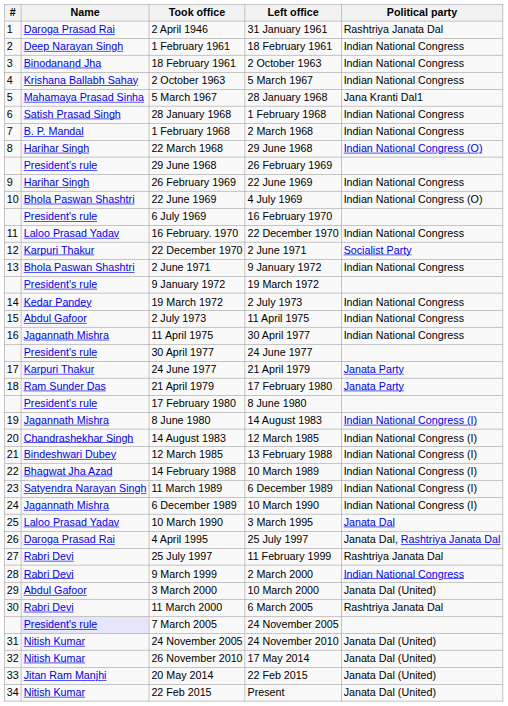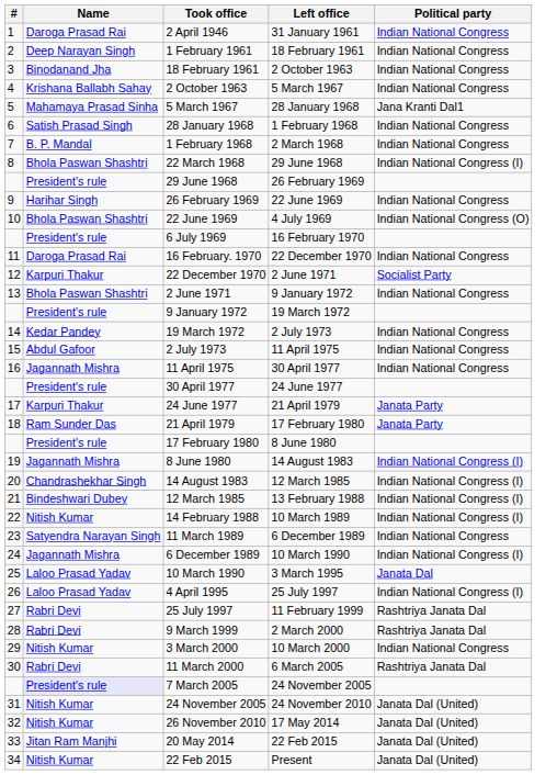 <table class="wikitable">
 <tr>
 <th>#</th>
 <th>Name</th>
 <th>Took office</th>
 <th>Left office</th>
 <th>Political party</th>
 </tr>
 <tr>
 <td>1</td>
 <td><a href='#'>Daroga Prasad Rai</a></td>
 <td>2 April 1946</td>
 <td>31 January 1961</td>
-<td> Rashtriya Janata Dal</td>
+<td> <a href='#'>Indian National Congress</a></td>
 </tr>
 <tr>
 <td>2</td>
 <td><a href='#'>Deep Narayan Singh</a></td>
 <td>1 February 1961</td>
 <td>18 February 1961</td>
 <td> Indian National Congress</td>
 </tr>
 <tr>
 <td>3</td>
 <td><a href='#'>Binodanand Jha</a></td>
 <td>18 February 1961</td>
 <td>2 October 1963</td>
 <td> Indian National Congress</td>
 </tr>
 <tr>
 <td>4</td>
 <td><a href='#'>Krishana Ballabh Sahay</a></td>
 <td>2 October 1963</td>
 <td>5 March 1967</td>
 <td> Indian National Congress</td>
 </tr>
 <tr>
 <td>5</td>
 <td><a href='#'>Mahamaya Prasad Sinha</a></td>
 <td>5 March 1967</td>
 <td>28 January 1968</td>
 <td>Jana Kranti Dal1</td>
 </tr>
 <tr>
 <td>6</td>
 <td><a href='#'>Satish Prasad Singh</a></td>
 <td>28 January 1968</td>
 <td>1 February 1968</td>
 <td> Indian National Congress</td>
 </tr>
 <tr>
 <td>7</td>
 <td><a href='#'>B. P. Mandal</a></td>
 <td>1 February 1968</td>
 <td>2 March 1968</td>
 <td> Indian National Congress</td>
 </tr>
 <tr>
 <td>8</td>
-<td><a href='#'>Harihar Singh</a></td>
+<td><a href='#'>Bhola Paswan Shashtri</a></td>
 <td>22 March 1968</td>
 <td>29 June 1968</td>
-<td><a href='#'>Indian National Congress (O)</a></td>
+<td>Indian National Congress (I)</td>
 </tr>
 <tr>
 <td></td>
 <td><a href='#'>President's rule</a></td>
 <td>29 June 1968</td>
 <td>26 February 1969</td>
 <td></td>
 </tr>
 <tr>
 <td>9</td>
 <td><a href='#'>Harihar Singh</a></td>
 <td>26 February 1969</td>
 <td>22 June 1969</td>
 <td>Indian National Congress</td>
 </tr>
 <tr>
 <td>10</td>
 <td><a href='#'>Bhola Paswan Shashtri</a></td>
 <td>22 June 1969</td>
 <td>4 July 1969</td>
 <td>Indian National Congress (O)</td>
 </tr>
 <tr>
 <td></td>
 <td><a href='#'>President's rule</a></td>
 <td>6 July 1969</td>
 <td>16 February 1970</td>
 <td></td>
 </tr>
 <tr>
 <td>11</td>
-<td><a href='#'>Laloo Prasad Yadav</a></td>
+<td><a href='#'>Daroga Prasad Rai</a></td>
 <td>16 February. 1970</td>
 <td>22 December 1970</td>
 <td>Indian National Congress</td>
 </tr>
 <tr>
 <td>12</td>
 <td><a href='#'>Karpuri Thakur</a></td>
 <td>22 December 1970</td>
 <td>2 June 1971</td>
 <td><a href='#'>Socialist Party</a></td>
 </tr>
 <tr>
 <td>13</td>
 <td><a href='#'>Bhola Paswan Shashtri</a></td>
 <td>2 June 1971</td>
 <td>9 January 1972</td>
 <td>Indian National Congress</td>
 </tr>
 <tr>
 <td></td>
 <td><a href='#'>President's rule</a></td>
 <td>9 January 1972</td>
 <td>19 March 1972</td>
 <td></td>
 </tr>
 <tr>
 <td>14</td>
 <td><a href='#'>Kedar Pandey</a></td>
 <td>19 March 1972</td>
 <td>2 July 1973</td>
 <td>Indian National Congress</td>
 </tr>
 <tr>
 <td>15</td>
 <td><a href='#'>Abdul Gafoor</a></td>
 <td>2 July 1973</td>
 <td>11 April 1975</td>
 <td>Indian National Congress</td>
 </tr>
 <tr>
 <td>16</td>
 <td><a href='#'>Jagannath Mishra</a></td>
 <td>11 April 1975</td>
 <td>30 April 1977</td>
 <td>Indian National Congress</td>
 </tr>
 <tr>
 <td></td>
 <td><a href='#'>President's rule</a></td>
 <td>30 April 1977</td>
 <td>24 June 1977</td>
 <td></td>
 </tr>
 <tr>
 <td>17</td>
 <td><a href='#'>Karpuri Thakur</a></td>
 <td>24 June 1977</td>
 <td>21 April 1979</td>
 <td><a href='#'>Janata Party</a></td>
 </tr>
 <tr>
 <td>18</td>
 <td><a href='#'>Ram Sunder Das</a></td>
 <td>21 April 1979</td>
 <td>17 February 1980</td>
 <td><a href='#'>Janata Party</a></td>
 </tr>
 <tr>
 <td></td>
 <td><a href='#'>President's rule</a></td>
 <td>17 February 1980</td>
 <td>8 June 1980</td>
 <td></td>
 </tr>
 <tr>
 <td>19</td>
 <td><a href='#'>Jagannath Mishra</a></td>
 <td>8 June 1980</td>
 <td>14 August 1983</td>
 <td><a href='#'>Indian National Congress (I)</a></td>
 </tr>
 <tr>
 <td>20</td>
 <td><a href='#'>Chandrashekhar Singh</a></td>
 <td>14 August 1983</td>
 <td>12 March 1985</td>
 <td>Indian National Congress (I)</td>
 </tr>
 <tr>
 <td>21</td>
 <td><a href='#'>Bindeshwari Dubey</a></td>
 <td>12 March 1985</td>
 <td>13 February 1988</td>
 <td>Indian National Congress (I)</td>
 </tr>
 <tr>
 <td>22</td>
-<td><a href='#'>Bhagwat Jha Azad</a></td>
+<td><a href='#'>Nitish Kumar</a></td>
 <td>14 February 1988</td>
 <td>10 March 1989</td>
 <td>Indian National Congress (I)</td>
 </tr>
 <tr>
 <td>23</td>
 <td><a href='#'>Satyendra Narayan Singh</a></td>
 <td>11 March 1989</td>
 <td>6 December 1989</td>
-<td>Indian National Congress (I)</td>
+<td>Indian National Congress</td>
 </tr>
 <tr>
 <td>24</td>
 <td><a href='#'>Jagannath Mishra</a></td>
 <td>6 December 1989</td>
 <td>10 March 1990</td>
 <td>Indian National Congress (I)</td>
 </tr>
 <tr>
 <td>25</td>
 <td><a href='#'>Laloo Prasad Yadav</a></td>
 <td>10 March 1990</td>
 <td>3 March 1995</td>
 <td> <a href='#'>Janata Dal</a></td>
 </tr>
 <tr>
 <td>26</td>
-<td><a href='#'>Daroga Prasad Rai</a></td>
+<td><a href='#'>Laloo Prasad Yadav</a></td>
 <td>4 April 1995</td>
 <td>25 July 1997</td>
-<td> Janata Dal, <a href='#'>Rashtriya Janata Dal</a></td>
+<td>Indian National Congress (I)</td>
 </tr>
 <tr>
 <td>27</td>
 <td><a href='#'>Rabri Devi</a></td>
 <td>25 July 1997</td>
 <td>11 February 1999</td>
 <td> Rashtriya Janata Dal</td>
 </tr>
 <tr>
 <td>28</td>
 <td><a href='#'>Rabri Devi</a></td>
 <td>9 March 1999</td>
 <td>2 March 2000</td>
-<td> <a href='#'>Indian National Congress</a></td>
+<td> Rashtriya Janata Dal</td>
 </tr>
 <tr>
 <td>29</td>
-<td><a href='#'>Abdul Gafoor</a></td>
+<td><a href='#'>Nitish Kumar</a></td>
 <td>3 March 2000</td>
 <td>10 March 2000</td>
-<td> Janata Dal (United)</td>
+<td> Indian National Congress</td>
 </tr>
 <tr>
 <td>30</td>
 <td><a href='#'>Rabri Devi</a></td>
 <td>11 March 2000</td>
 <td>6 March 2005</td>
 <td> Rashtriya Janata Dal</td>
 </tr>
 <tr>
 <td></td>
 <td style="background: lavender;"><a href='#'>President's rule</a></td>
 <td>7 March 2005</td>
 <td>24 November 2005</td>
 <td></td>
 </tr>
 <tr>
 <td>31</td>
 <td><a href='#'>Nitish Kumar</a></td>
 <td>24 November 2005</td>
 <td>24 November 2010</td>
 <td> Janata Dal (United)</td>
 </tr>
 <tr>
 <td>32</td>
 <td><a href='#'>Nitish Kumar</a></td>
 <td>26 November 2010</td>
 <td>17 May 2014</td>
 <td> Janata Dal (United)</td>
 </tr>
 <tr>
 <td>33</td>
 <td><a href='#'>Jitan Ram Manjhi</a></td>
 <td>20 May 2014</td>
 <td>22 Feb 2015</td>
 <td> Janata Dal (United)</td>
 </tr>
 <tr>
 <td>34</td>
 <td><a href='#'>Nitish Kumar</a></td>
 <td>22 Feb 2015 </td>
 <td>Present </td>
 <td> Janata Dal (United)</td>
 </tr>
 </table>
